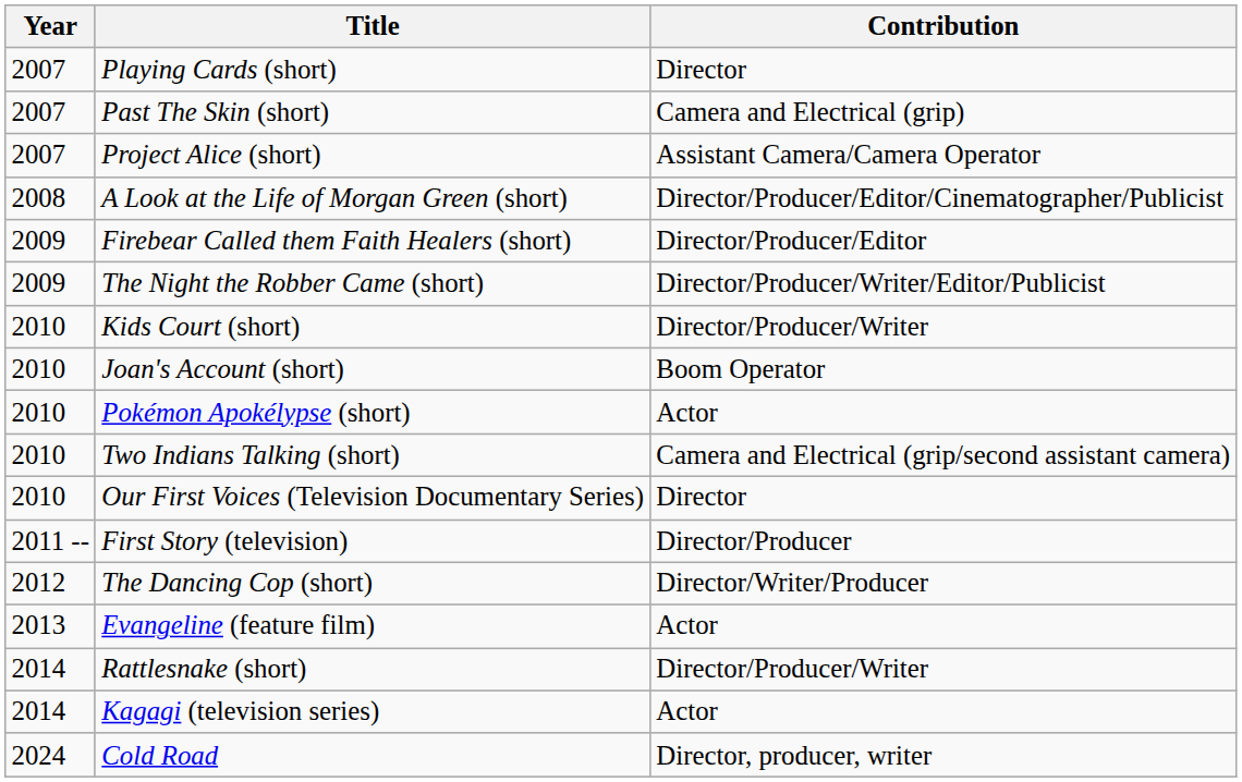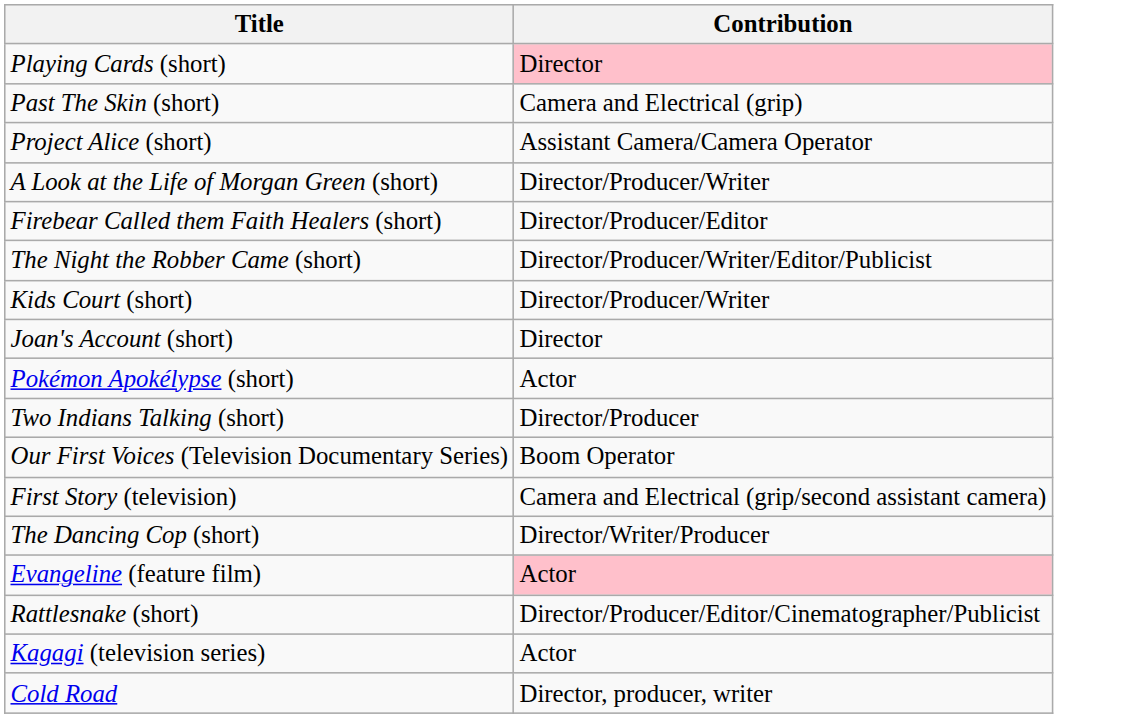 <table class="wikitable">
 <tr>
-<th>Year</th>
 <th>Title</th>
 <th>Contribution</th>
 </tr>
 <tr>
-<td>2007</td>
 <td><em>Playing Cards</em> (short)</td>
-<td>Director</td>
+<td style="background: pink;">Director</td>
 </tr>
 <tr>
-<td>2007</td>
 <td><em>Past The Skin</em> (short)</td>
 <td>Camera and Electrical (grip)</td>
 </tr>
 <tr>
-<td>2007</td>
 <td><em>Project Alice</em> (short)</td>
 <td>Assistant Camera/Camera Operator</td>
 </tr>
 <tr>
-<td>2008</td>
 <td><em>A Look at the Life of Morgan Green</em> (short)</td>
-<td>Director/Producer/Editor/Cinematographer/Publicist</td>
+<td>Director/Producer/Writer</td>
 </tr>
 <tr>
-<td>2009</td>
 <td><em>Firebear Called them Faith Healers</em> (short)</td>
 <td>Director/Producer/Editor</td>
 </tr>
 <tr>
-<td>2009</td>
 <td><em>The Night the Robber Came</em> (short)</td>
 <td>Director/Producer/Writer/Editor/Publicist</td>
 </tr>
 <tr>
-<td>2010</td>
 <td><em>Kids Court</em> (short)</td>
 <td>Director/Producer/Writer</td>
 </tr>
 <tr>
-<td>2010</td>
 <td><em>Joan's Account</em> (short)</td>
-<td>Boom Operator</td>
+<td>Director</td>
 </tr>
 <tr>
-<td>2010</td>
 <td><em><a href='#'>Pokémon Apokélypse</a></em> (short)</td>
 <td>Actor</td>
 </tr>
 <tr>
-<td>2010</td>
 <td><em>Two Indians Talking</em> (short)</td>
+<td>Director/Producer</td>
+</tr>
+<tr>
+<td><em>Our First Voices</em> (Television Documentary Series)</td>
+<td>Boom Operator</td>
+</tr>
+<tr>
+<td><em>First Story</em> (television)</td>
 <td>Camera and Electrical (grip/second assistant camera)</td>
 </tr>
 <tr>
-<td>2010</td>
-<td><em>Our First Voices</em> (Television Documentary Series)</td>
-<td>Director</td>
-</tr>
-<tr>
-<td>2011 --</td>
-<td><em>First Story</em> (television)</td>
-<td>Director/Producer</td>
-</tr>
-<tr>
-<td>2012</td>
 <td><em>The Dancing Cop</em> (short)</td>
 <td>Director/Writer/Producer</td>
 </tr>
 <tr>
-<td>2013</td>
 <td><em><a href='#'>Evangeline</a></em> (feature film)</td>
-<td>Actor</td>
+<td style="background: pink;">Actor</td>
 </tr>
 <tr>
-<td>2014</td>
 <td><em>Rattlesnake</em> (short)</td>
-<td>Director/Producer/Writer</td>
+<td>Director/Producer/Editor/Cinematographer/Publicist</td>
 </tr>
 <tr>
-<td>2014</td>
 <td><em><a href='#'>Kagagi</a></em> (television series)</td>
 <td>Actor</td>
 </tr>
 <tr>
-<td>2024</td>
 <td><em><a href='#'>Cold Road</a></em></td>
 <td>Director, producer, writer</td>
 </tr>
 </table>
